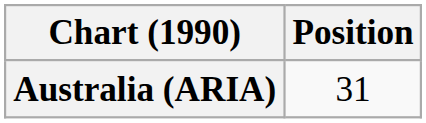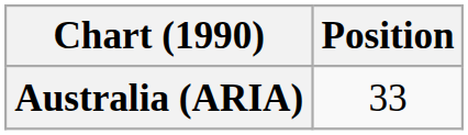 <table class="wikitable plainrowheaders" style="text-align:center">
 <tr>
 <th scope="col">Chart (1990)</th>
 <th scope="col">Position</th>
 </tr>
 <tr>
 <th scope="row">Australia (ARIA)</th>
-<td>31</td>
+<td>33</td>
 </tr>
 </table>
